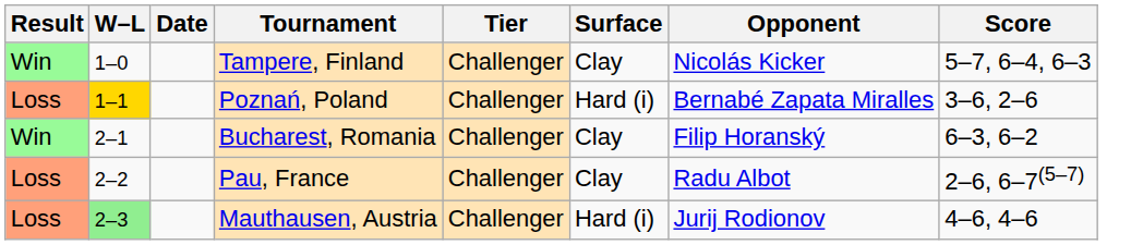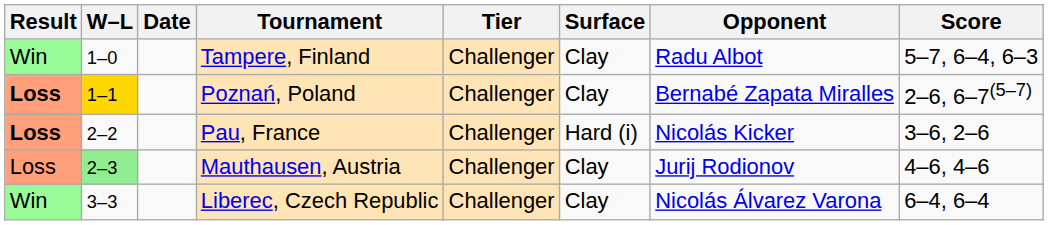 <table class="sortable wikitable">
 <tr>
 <th>Result</th>
 <th class="unsortable">W–L</th>
 <th>Date</th>
 <th>Tournament</th>
 <th>Tier</th>
 <th>Surface</th>
 <th>Opponent</th>
 <th class="unsortable">Score</th>
 </tr>
 <tr>
 <td bgcolor=98FB98>Win</td>
 <td><small>1–0</small></td>
 <td><a href='#'></a></td>
 <td style="background:moccasin;"><a href='#'>Tampere</a>, Finland</td>
 <td style="background:moccasin;">Challenger</td>
 <td>Clay</td>
-<td> <a href='#'>Nicolás Kicker</a></td>
+<td> <a href='#'>Radu Albot</a></td>
 <td>5–7, 6–4, 6–3</td>
 </tr>
 <tr>
-<td bgcolor=FFA07A>Loss</td>
+<td bgcolor=FFA07A><strong>Loss</strong></td>
 <td style="background: gold;"><small>1–1</small></td>
 <td><a href='#'></a></td>
 <td style="background:moccasin;"><a href='#'>Poznań</a>, Poland</td>
 <td style="background:moccasin;">Challenger</td>
-<td>Hard (i)</td>
+<td>Clay</td>
 <td> <a href='#'>Bernabé Zapata Miralles</a></td>
-<td>3–6, 2–6</td>
+<td>2–6, 6–7<sup>(5–7)</sup></td>
 </tr>
 <tr>
-<td bgcolor=98FB98>Win</td>
-<td><small>2–1</small></td>
-<td><a href='#'></a></td>
-<td style="background:moccasin;"><a href='#'>Bucharest</a>, Romania</td>
-<td style="background:moccasin;">Challenger</td>
-<td>Clay</td>
-<td> <a href='#'>Filip Horanský</a></td>
-<td>6–3, 6–2</td>
-</tr>
-<tr>
-<td bgcolor=FFA07A>Loss</td>
+<td bgcolor=FFA07A><strong>Loss</strong></td>
 <td><small>2–2</small></td>
 <td><a href='#'></a></td>
 <td style="background:moccasin;"><a href='#'>Pau</a>, France</td>
 <td style="background:moccasin;">Challenger</td>
-<td>Clay</td>
-<td> <a href='#'>Radu Albot</a></td>
-<td>2–6, 6–7<sup>(5–7)</sup></td>
+<td>Hard (i)</td>
+<td> <a href='#'>Nicolás Kicker</a></td>
+<td>3–6, 2–6</td>
 </tr>
 <tr>
 <td bgcolor=FFA07A>Loss</td>
 <td style="background: lightgreen;"><small>2–3</small></td>
 <td><a href='#'></a></td>
 <td style="background:moccasin;"><a href='#'>Mauthausen</a>, Austria</td>
 <td style="background:moccasin;">Challenger</td>
-<td>Hard (i)</td>
+<td>Clay</td>
 <td> <a href='#'>Jurij Rodionov</a></td>
 <td>4–6, 4–6</td>
 </tr>
+<tr>
+<td bgcolor=98FB98>Win</td>
+<td><small>3–3</small></td>
+<td><a href='#'></a></td>
+<td style="background:moccasin;"><a href='#'>Liberec</a>, Czech Republic</td>
+<td style="background:moccasin;">Challenger</td>
+<td>Clay</td>
+<td> <a href='#'>Nicolás Álvarez Varona</a></td>
+<td>6–4, 6–4</td>
+</tr>
 </table>
